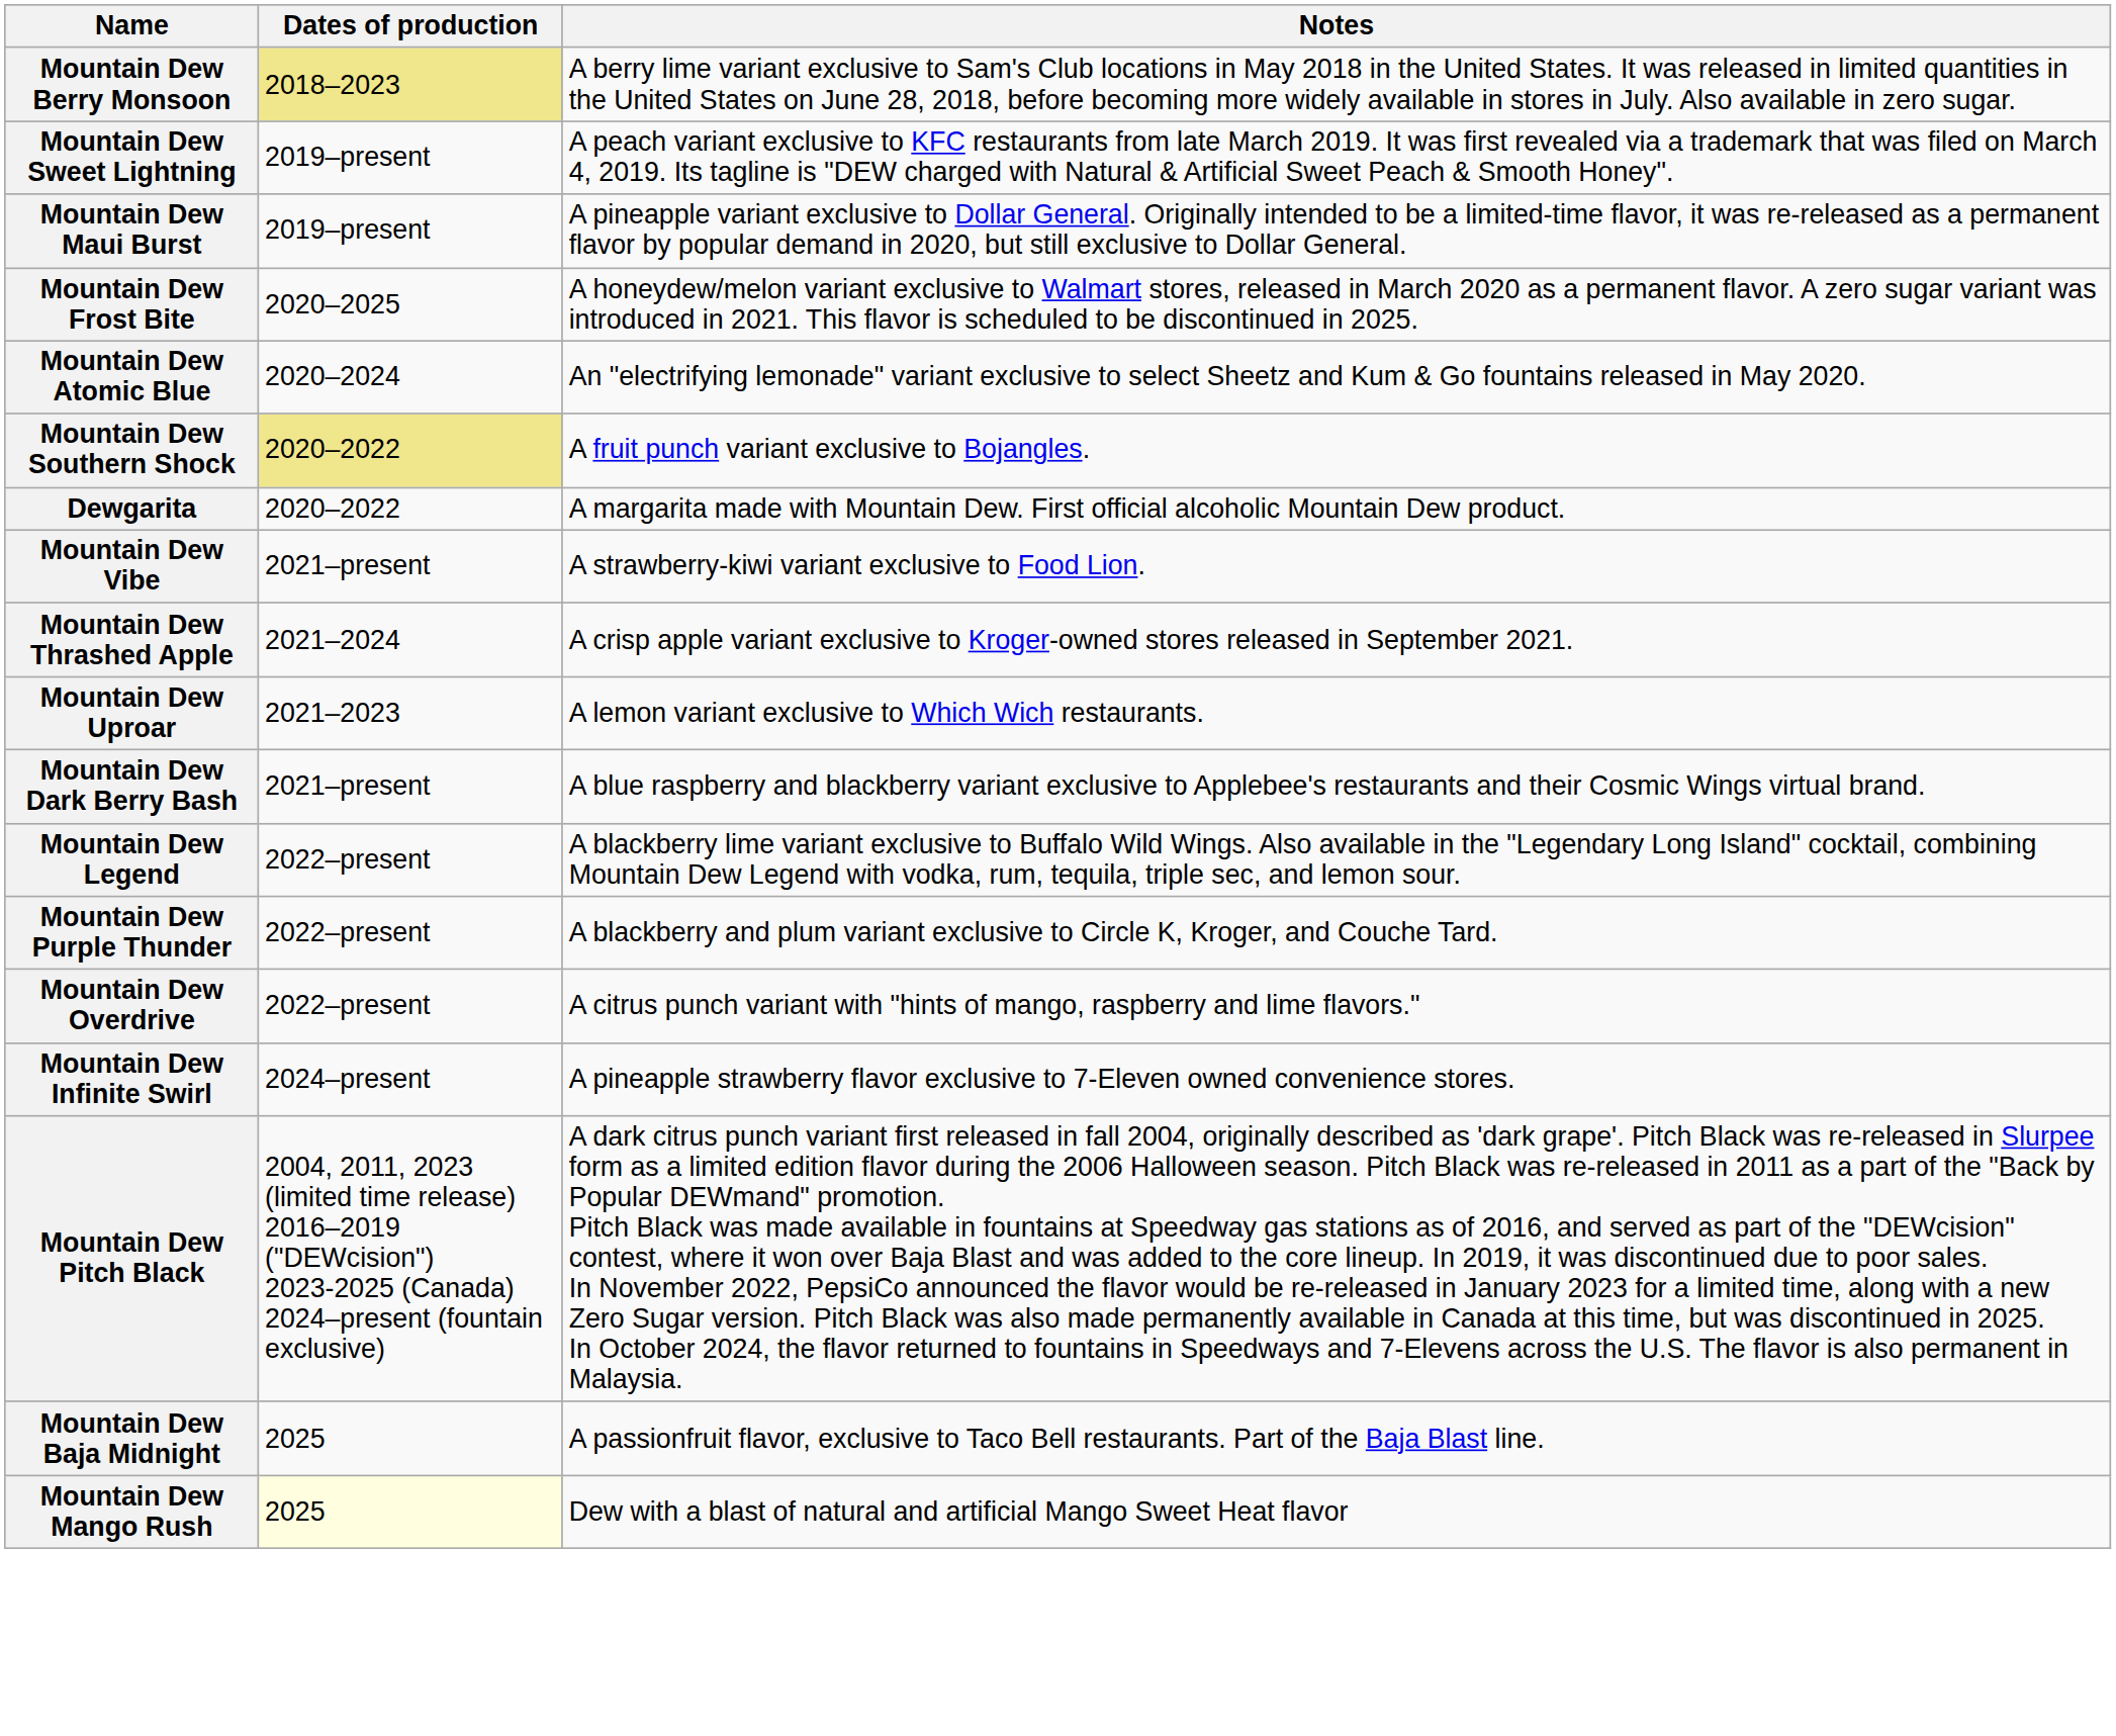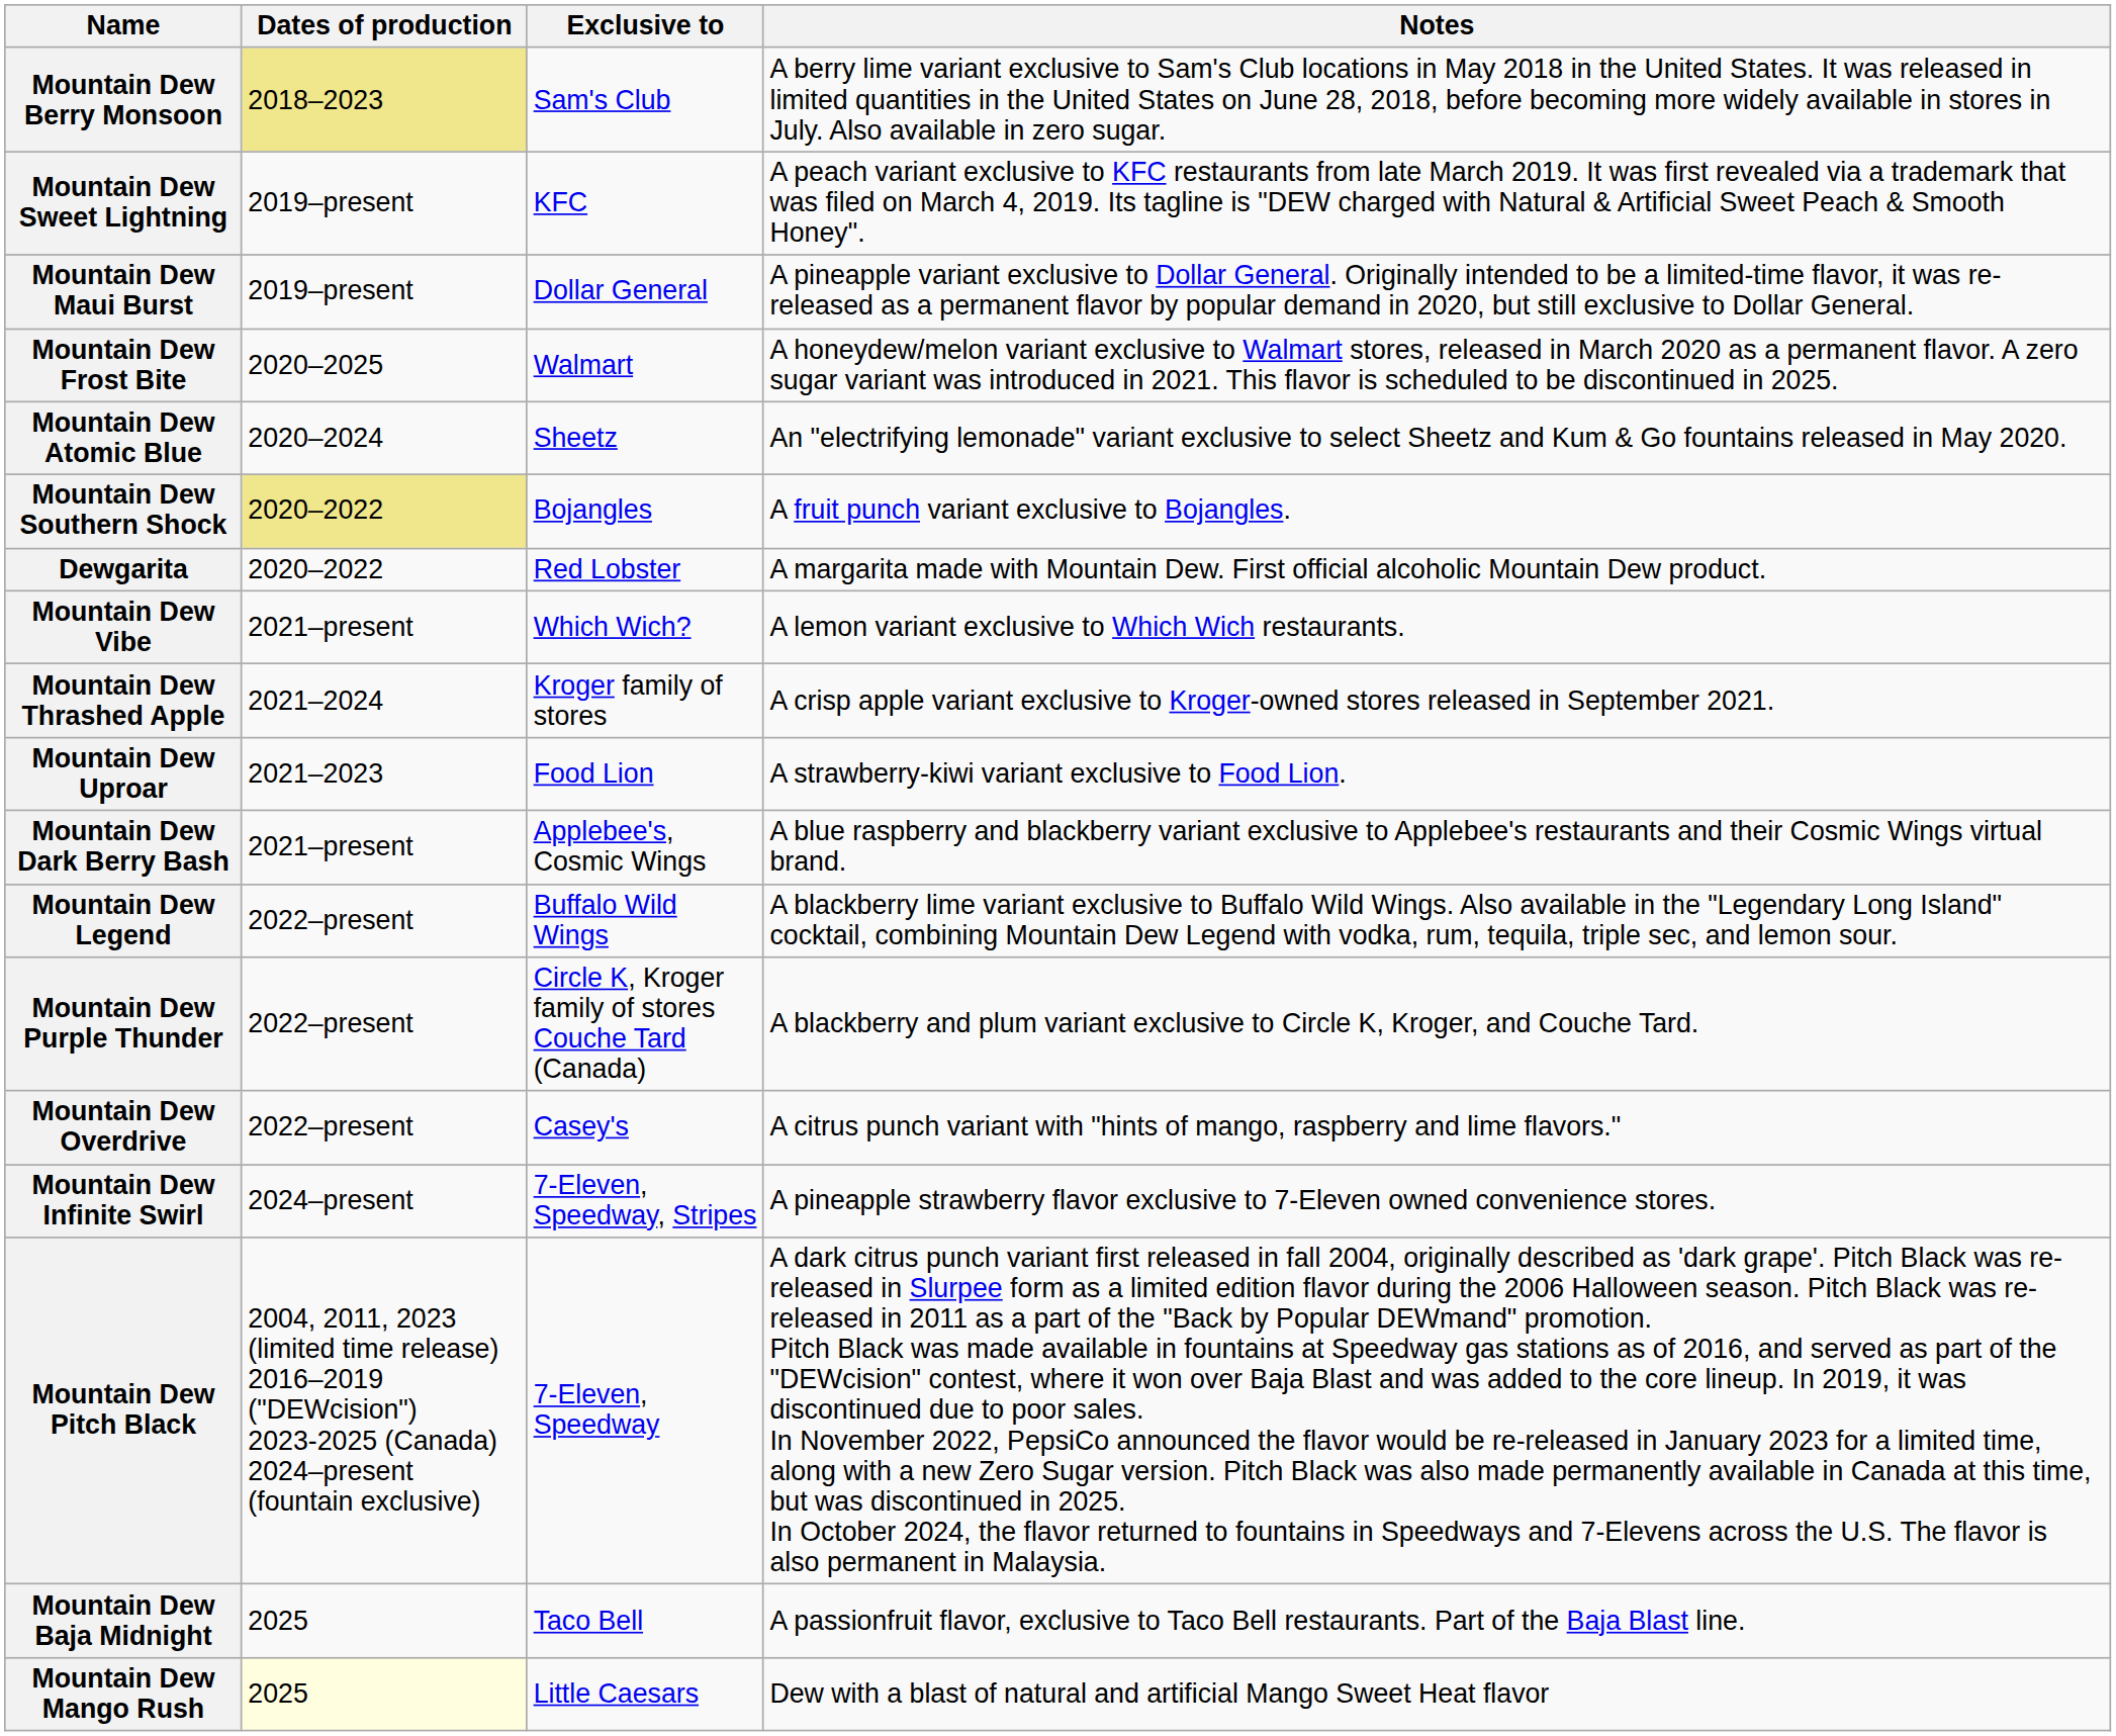 <table class="wikitable" style="text-align:left;">
 <tr>
 <th>Name</th>
 <th>Dates of production</th>
+<th>Exclusive to</th>
 <th>Notes</th>
 </tr>
 <tr>
 <th>Mountain Dew Berry Monsoon</th>
 <td style="background: khaki;">2018–2023</td>
+<td><a href='#'>Sam's Club</a></td>
 <td>A berry lime variant exclusive to Sam's Club locations in May 2018 in the United States. It was released in limited quantities in the United States on June 28, 2018, before becoming more widely available in stores in July. Also available in zero sugar.</td>
 </tr>
 <tr>
 <th>Mountain Dew Sweet Lightning</th>
 <td>2019–present</td>
+<td><a href='#'>KFC</a></td>
 <td>A peach variant exclusive to <a href='#'>KFC</a> restaurants from late March 2019. It was first revealed via a trademark that was filed on March 4, 2019. Its tagline is "DEW charged with Natural & Artificial Sweet Peach & Smooth Honey".</td>
 </tr>
 <tr>
 <th>Mountain Dew Maui Burst</th>
 <td>2019–present</td>
+<td><a href='#'>Dollar General</a></td>
 <td>A pineapple variant exclusive to <a href='#'>Dollar General</a>. Originally intended to be a limited-time flavor, it was re-released as a permanent flavor by popular demand in 2020, but still exclusive to Dollar General.</td>
 </tr>
 <tr>
 <th>Mountain Dew Frost Bite</th>
 <td>2020–2025</td>
+<td><a href='#'>Walmart</a></td>
 <td>A honeydew/melon variant exclusive to <a href='#'>Walmart</a> stores, released in March 2020 as a permanent flavor. A zero sugar variant was introduced in 2021. This flavor is scheduled to be discontinued in 2025.</td>
 </tr>
 <tr>
 <th>Mountain Dew Atomic Blue</th>
 <td>2020–2024</td>
+<td><a href='#'>Sheetz</a></td>
 <td>An "electrifying lemonade" variant exclusive to select Sheetz and Kum & Go fountains released in May 2020.</td>
 </tr>
 <tr>
 <th>Mountain Dew Southern Shock</th>
 <td style="background: khaki;">2020–2022</td>
+<td><a href='#'>Bojangles</a></td>
 <td>A <a href='#'>fruit punch</a> variant exclusive to <a href='#'>Bojangles</a>.</td>
 </tr>
 <tr>
 <th>Dewgarita</th>
 <td>2020–2022</td>
+<td><a href='#'>Red Lobster</a></td>
 <td>A margarita made with Mountain Dew. First official alcoholic Mountain Dew product.</td>
 </tr>
 <tr>
 <th>Mountain Dew Vibe</th>
 <td>2021–present</td>
-<td>A strawberry-kiwi variant exclusive to <a href='#'>Food Lion</a>.</td>
+<td><a href='#'>Which Wich?</a></td>
+<td>A lemon variant exclusive to <a href='#'>Which Wich</a> restaurants.</td>
 </tr>
 <tr>
 <th>Mountain Dew Thrashed Apple</th>
 <td>2021–2024</td>
+<td><a href='#'>Kroger</a> family of stores</td>
 <td>A crisp apple variant exclusive to <a href='#'>Kroger</a>-owned stores released in September 2021.</td>
 </tr>
 <tr>
 <th>Mountain Dew Uproar</th>
 <td>2021–2023</td>
-<td>A lemon variant exclusive to <a href='#'>Which Wich</a> restaurants.</td>
+<td><a href='#'>Food Lion</a></td>
+<td>A strawberry-kiwi variant exclusive to <a href='#'>Food Lion</a>.</td>
 </tr>
 <tr>
 <th>Mountain Dew Dark Berry Bash</th>
 <td>2021–present</td>
+<td><a href='#'>Applebee's</a>, Cosmic Wings</td>
 <td>A blue raspberry and blackberry variant exclusive to Applebee's restaurants and their Cosmic Wings virtual brand.</td>
 </tr>
 <tr>
 <th>Mountain Dew Legend</th>
 <td>2022–present</td>
+<td><a href='#'>Buffalo Wild Wings</a></td>
 <td>A blackberry lime variant exclusive to Buffalo Wild Wings. Also available in the "Legendary Long Island" cocktail, combining Mountain Dew Legend with vodka, rum, tequila, triple sec, and lemon sour.</td>
 </tr>
 <tr>
 <th>Mountain Dew Purple Thunder</th>
 <td>2022–present</td>
+<td><a href='#'>Circle K</a>, Kroger family of stores<br><a href='#'>Couche Tard</a> (Canada)</td>
 <td>A blackberry and plum variant exclusive to Circle K, Kroger, and Couche Tard.</td>
 </tr>
 <tr>
 <th>Mountain Dew Overdrive</th>
 <td>2022–present</td>
+<td><a href='#'>Casey's</a></td>
 <td>A citrus punch variant with "hints of mango, raspberry and lime flavors."</td>
 </tr>
 <tr>
 <th>Mountain Dew Infinite Swirl</th>
 <td>2024–present</td>
+<td><a href='#'>7-Eleven</a>, <a href='#'>Speedway</a>, <a href='#'>Stripes</a></td>
 <td>A pineapple strawberry flavor exclusive to 7-Eleven owned convenience stores.</td>
 </tr>
 <tr>
 <th>Mountain Dew Pitch Black</th>
 <td>2004, 2011, 2023 (limited time release)<br>2016–2019 ("DEWcision")<br>2023-2025 (Canada)<br>2024–present (fountain exclusive)</td>
+<td><a href='#'>7-Eleven</a>, <a href='#'>Speedway</a></td>
 <td>A dark citrus punch variant first released in fall 2004, originally described as 'dark grape'. Pitch Black was re-released in <a href='#'>Slurpee</a> form as a limited edition flavor during the 2006 Halloween season. Pitch Black was re-released in 2011 as a part of the "Back by Popular DEWmand" promotion.<br>Pitch Black was made available in fountains at Speedway gas stations as of 2016, and served as part of the "DEWcision" contest, where it won over Baja Blast and was added to the core lineup. In 2019, it was discontinued due to poor sales.<br>In November 2022, PepsiCo announced the flavor would be re-released in January 2023 for a limited time, along with a new Zero Sugar version. Pitch Black was also made permanently available in Canada at this time, but was discontinued in 2025.<br>In October 2024, the flavor returned to fountains in Speedways and 7-Elevens across the U.S. The flavor is also permanent in Malaysia.</td>
 </tr>
 <tr>
 <th>Mountain Dew Baja Midnight</th>
 <td>2025</td>
+<td><a href='#'>Taco Bell</a></td>
 <td>A passionfruit flavor, exclusive to Taco Bell restaurants. Part of the <a href='#'>Baja Blast</a> line.</td>
 </tr>
 <tr>
 <th>Mountain Dew Mango Rush</th>
 <td style="background: lightyellow;">2025</td>
+<td><a href='#'>Little Caesars</a></td>
 <td>Dew with a blast of natural and artificial Mango Sweet Heat flavor</td>
 </tr>
 </table>
